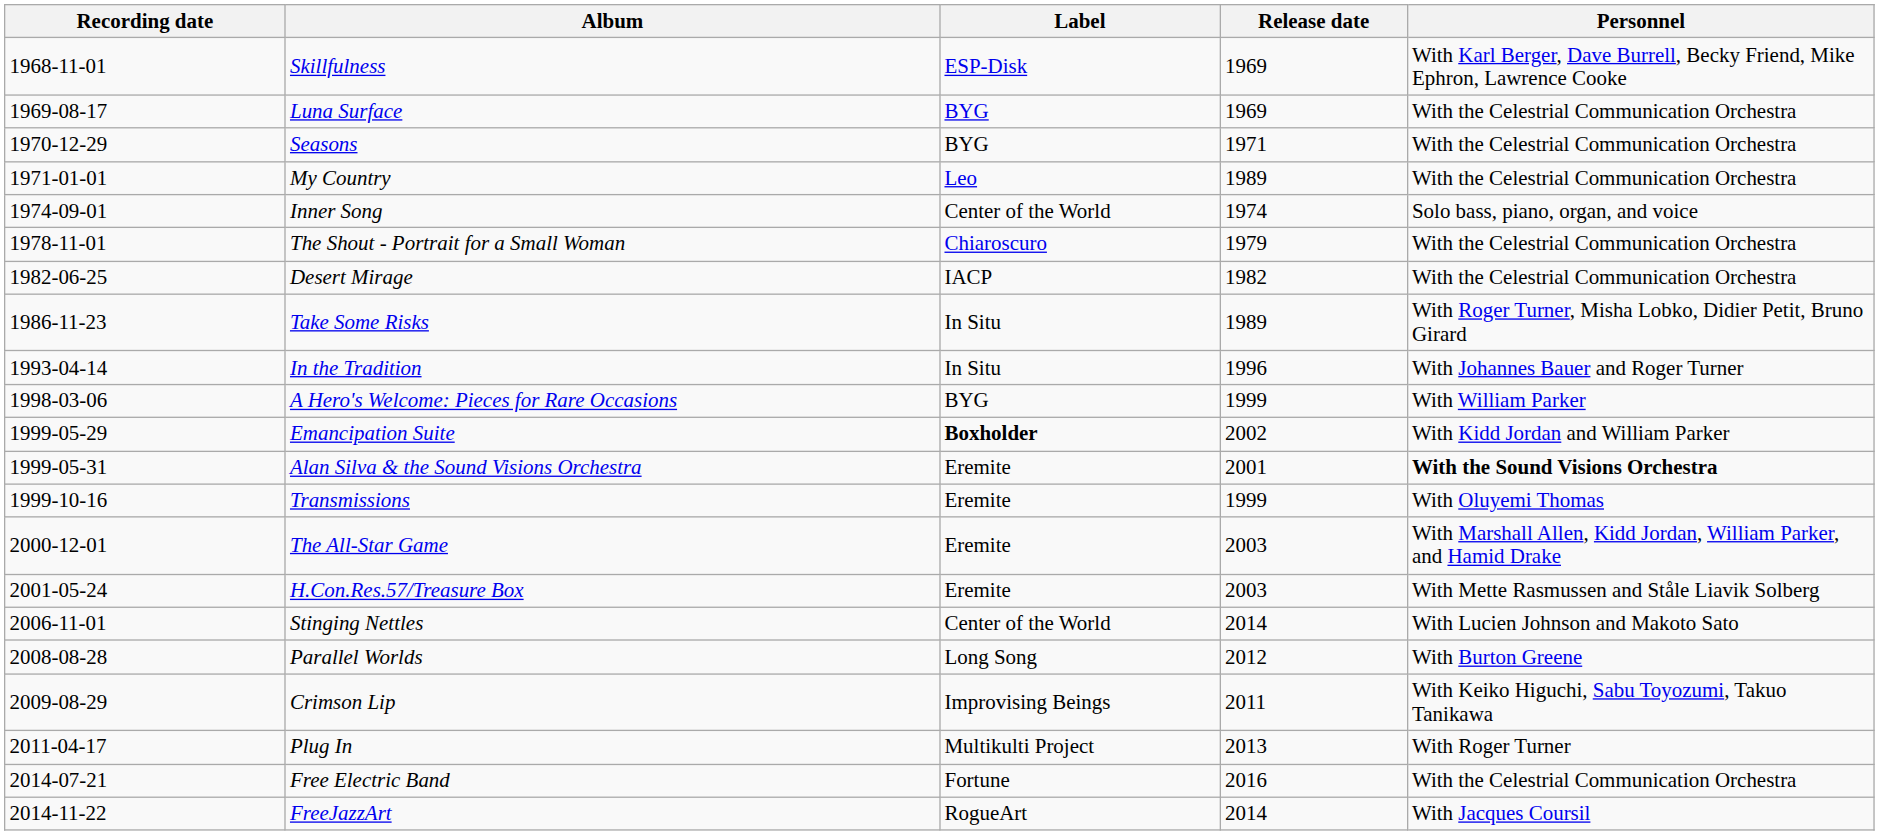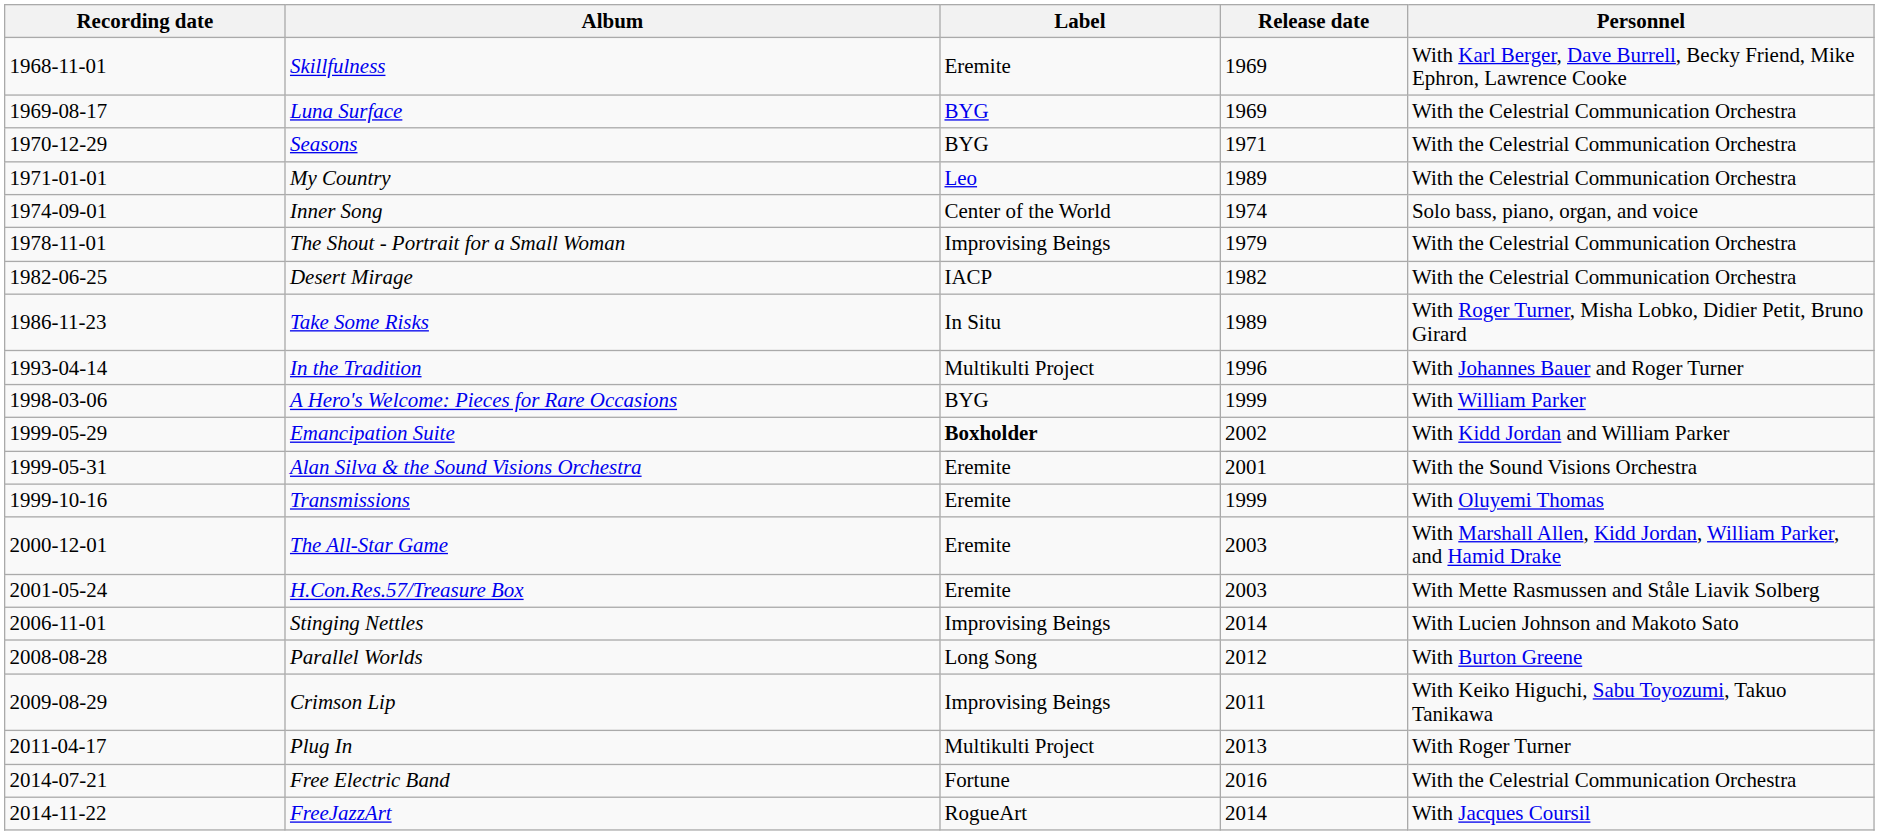 <table class="wikitable sortable" style="width:72%">
 <tr>
 <th style="vertical-align:bottom; text-align:center; width:15%;">Recording date</th>
 <th style="vertical-align:bottom; text-align:center; width:35%;">Album</th>
 <th style="vertical-align:bottom; text-align:center; width:15%;">Label</th>
 <th style="vertical-align:bottom; text-align:center; width:10%;">Release date</th>
 <th style="vertical-align:bottom; text-align:center; width:25%;">Personnel</th>
 </tr>
 <tr>
 <td>1968-11-01</td>
 <td><em><a href='#'>Skillfulness</a></em></td>
-<td><a href='#'>ESP-Disk</a></td>
+<td>Eremite</td>
 <td>1969</td>
 <td>With <a href='#'>Karl Berger</a>, <a href='#'>Dave Burrell</a>, Becky Friend, Mike Ephron, Lawrence Cooke</td>
 </tr>
 <tr>
 <td>1969-08-17</td>
 <td><em><a href='#'>Luna Surface</a></em></td>
 <td><a href='#'>BYG</a></td>
 <td>1969</td>
 <td>With the Celestrial Communication Orchestra</td>
 </tr>
 <tr>
 <td>1970-12-29</td>
 <td><em><a href='#'>Seasons</a></em></td>
 <td>BYG</td>
 <td>1971</td>
 <td>With the Celestrial Communication Orchestra</td>
 </tr>
 <tr>
 <td>1971-01-01</td>
 <td><em>My Country</em></td>
 <td><a href='#'>Leo</a></td>
 <td>1989</td>
 <td>With the Celestrial Communication Orchestra</td>
 </tr>
 <tr>
 <td>1974-09-01</td>
 <td><em>Inner Song</em></td>
 <td>Center of the World</td>
 <td>1974</td>
 <td>Solo bass, piano, organ, and voice</td>
 </tr>
 <tr>
 <td>1978-11-01</td>
 <td><em>The Shout - Portrait for a Small Woman</em></td>
-<td><a href='#'>Chiaroscuro</a></td>
+<td>Improvising Beings</td>
 <td>1979</td>
 <td>With the Celestrial Communication Orchestra</td>
 </tr>
 <tr>
 <td>1982-06-25</td>
 <td><em>Desert Mirage</em></td>
 <td>IACP</td>
 <td>1982</td>
 <td>With the Celestrial Communication Orchestra</td>
 </tr>
 <tr>
 <td>1986-11-23</td>
 <td><em><a href='#'>Take Some Risks</a></em></td>
 <td>In Situ</td>
 <td>1989</td>
 <td>With <a href='#'>Roger Turner</a>, Misha Lobko, Didier Petit, Bruno Girard</td>
 </tr>
 <tr>
 <td>1993-04-14</td>
 <td><em><a href='#'>In the Tradition</a></em></td>
-<td>In Situ</td>
+<td>Multikulti Project</td>
 <td>1996</td>
 <td>With <a href='#'>Johannes Bauer</a> and Roger Turner</td>
 </tr>
 <tr>
 <td>1998-03-06</td>
 <td><em><a href='#'>A Hero's Welcome: Pieces for Rare Occasions</a></em></td>
 <td>BYG</td>
 <td>1999</td>
 <td>With <a href='#'>William Parker</a></td>
 </tr>
 <tr>
 <td>1999-05-29</td>
 <td><em><a href='#'>Emancipation Suite</a></em></td>
 <td><strong>Boxholder</strong></td>
 <td>2002</td>
 <td>With <a href='#'>Kidd Jordan</a> and William Parker</td>
 </tr>
 <tr>
 <td>1999-05-31</td>
 <td><em><a href='#'>Alan Silva & the Sound Visions Orchestra</a></em></td>
 <td>Eremite</td>
 <td>2001</td>
-<td><strong>With the Sound Visions Orchestra</strong></td>
+<td>With the Sound Visions Orchestra</td>
 </tr>
 <tr>
 <td>1999-10-16</td>
 <td><em><a href='#'>Transmissions</a></em></td>
 <td>Eremite</td>
 <td>1999</td>
 <td>With <a href='#'>Oluyemi Thomas</a></td>
 </tr>
 <tr>
 <td>2000-12-01</td>
 <td><em><a href='#'>The All-Star Game</a></em></td>
 <td>Eremite</td>
 <td>2003</td>
 <td>With <a href='#'>Marshall Allen</a>, <a href='#'>Kidd Jordan</a>, <a href='#'>William Parker</a>, and <a href='#'>Hamid Drake</a></td>
 </tr>
 <tr>
 <td>2001-05-24</td>
 <td><em><a href='#'>H.Con.Res.57/Treasure Box</a></em></td>
 <td>Eremite</td>
 <td>2003</td>
 <td>With Mette Rasmussen and Ståle Liavik Solberg</td>
 </tr>
 <tr>
 <td>2006-11-01</td>
 <td><em>Stinging Nettles</em></td>
-<td>Center of the World</td>
+<td>Improvising Beings</td>
 <td>2014</td>
 <td>With Lucien Johnson and Makoto Sato</td>
 </tr>
 <tr>
 <td>2008-08-28</td>
 <td><em>Parallel Worlds</em></td>
 <td>Long Song</td>
 <td>2012</td>
 <td>With <a href='#'>Burton Greene</a></td>
 </tr>
 <tr>
 <td>2009-08-29</td>
 <td><em>Crimson Lip</em></td>
 <td>Improvising Beings</td>
 <td>2011</td>
 <td>With Keiko Higuchi, <a href='#'>Sabu Toyozumi</a>, Takuo Tanikawa</td>
 </tr>
 <tr>
 <td>2011-04-17</td>
 <td><em>Plug In</em></td>
 <td>Multikulti Project</td>
 <td>2013</td>
 <td>With Roger Turner</td>
 </tr>
 <tr>
 <td>2014-07-21</td>
 <td><em>Free Electric Band</em></td>
 <td>Fortune</td>
 <td>2016</td>
 <td>With the Celestrial Communication Orchestra</td>
 </tr>
 <tr>
 <td>2014-11-22</td>
 <td><em><a href='#'>FreeJazzArt</a></em></td>
 <td>RogueArt</td>
 <td>2014</td>
 <td>With <a href='#'>Jacques Coursil</a></td>
 </tr>
 </table>
